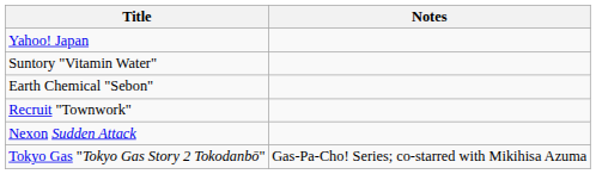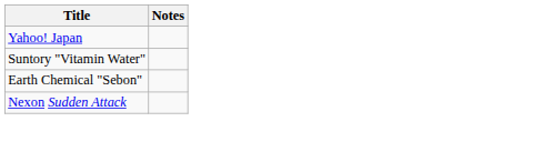 <table class="wikitable">
 <tr>
 <th>Title</th>
 <th>Notes</th>
 </tr>
 <tr>
 <td><a href='#'>Yahoo! Japan</a></td>
 <td></td>
 </tr>
 <tr>
 <td>Suntory "Vitamin Water"</td>
 <td></td>
 </tr>
 <tr>
 <td>Earth Chemical "Sebon"</td>
 <td></td>
 </tr>
 <tr>
-<td><a href='#'>Recruit</a> "Townwork"</td>
-<td></td>
-</tr>
-<tr>
 <td><a href='#'>Nexon</a> <em><a href='#'>Sudden Attack</a></em></td>
 <td></td>
 </tr>
-<tr>
-<td><a href='#'>Tokyo Gas</a> "<em>Tokyo Gas Story 2 Tokodanbō</em>"</td>
-<td>Gas-Pa-Cho! Series; co-starred with Mikihisa Azuma</td>
-</tr>
 </table>
